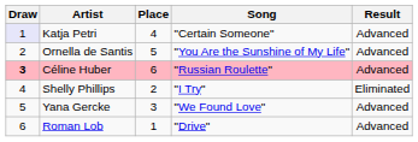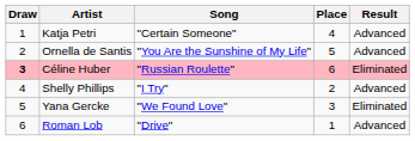 <table class="wikitable plainrowheaders" style="margin: 1em auto 1em auto; text-align:center;">
 <tr>
 <th>Draw</th>
 <th>Artist</th>
+<th>Song </th>
 <th>Place</th>
-<th>Song </th>
 <th>Result</th>
 </tr>
 <tr>
-<td style="background: lavender;">1</td>
+<td>1</td>
 <td align="left">Katja Petri</td>
+<td align="left">"Certain Someone" </td>
 <td>4</td>
-<td align="left">"Certain Someone" </td>
 <td>Advanced</td>
 </tr>
 <tr>
 <td>2</td>
 <td align="left">Ornella de Santis</td>
+<td align="left">"<a href='#'>You Are the Sunshine of My Life</a>" </td>
 <td>5</td>
-<td align="left">"<a href='#'>You Are the Sunshine of My Life</a>" </td>
 <td>Advanced</td>
 </tr>
 <tr style="background:lightpink;">
 <td><strong>3</strong></td>
 <td align="left">Céline Huber</td>
+<td align="left">"<a href='#'>Russian Roulette</a>" </td>
 <td>6</td>
-<td align="left">"<a href='#'>Russian Roulette</a>" </td>
-<td>Advanced</td>
+<td>Eliminated</td>
 </tr>
 <tr>
 <td>4</td>
 <td align="left">Shelly Phillips</td>
+<td align="left">"<a href='#'>I Try</a>" </td>
 <td>2</td>
-<td align="left">"<a href='#'>I Try</a>" </td>
-<td>Eliminated</td>
+<td>Advanced</td>
 </tr>
 <tr>
 <td>5</td>
 <td align="left">Yana Gercke</td>
+<td align="left">"<a href='#'>We Found Love</a>" </td>
 <td>3</td>
-<td align="left">"<a href='#'>We Found Love</a>" </td>
-<td>Advanced</td>
+<td>Eliminated</td>
 </tr>
 <tr>
 <td>6</td>
 <td align="left"><a href='#'>Roman Lob</a></td>
+<td align="left">"<a href='#'>Drive</a>" </td>
 <td>1</td>
-<td align="left">"<a href='#'>Drive</a>" </td>
 <td>Advanced</td>
 </tr>
 </table>
